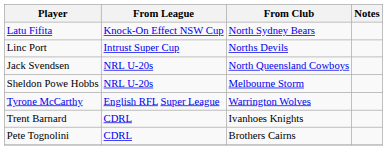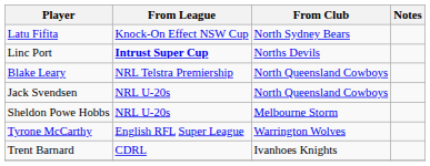 <table class="wikitable" style="font-size:90%">
 <tr bgcolor="#efefef">
 <th width=" ">Player</th>
 <th width=" ">From League</th>
 <th width=" ">From Club</th>
 <th width=" ">Notes</th>
 </tr>
 <tr>
 <td><a href='#'>Latu Fifita</a></td>
 <td><a href='#'>Knock-On Effect NSW Cup</a></td>
 <td> <a href='#'>North Sydney Bears</a></td>
 <td></td>
 </tr>
 <tr>
 <td>Linc Port</td>
-<td><a href='#'>Intrust Super Cup</a></td>
+<td><strong><a href='#'>Intrust Super Cup</a></strong></td>
 <td> <a href='#'>Norths Devils</a></td>
+<td></td>
+</tr>
+<tr>
+<td><a href='#'>Blake Leary</a></td>
+<td><a href='#'>NRL Telstra Premiership</a></td>
+<td> <a href='#'>North Queensland Cowboys</a></td>
 <td></td>
 </tr>
 <tr>
 <td>Jack Svendsen</td>
 <td><a href='#'>NRL U-20s</a></td>
 <td> <a href='#'>North Queensland Cowboys</a></td>
 <td></td>
 </tr>
 <tr>
 <td>Sheldon Powe Hobbs</td>
 <td><a href='#'>NRL U-20s</a></td>
 <td> <a href='#'>Melbourne Storm</a></td>
 <td></td>
 </tr>
 <tr>
 <td><a href='#'>Tyrone McCarthy</a></td>
 <td><a href='#'>English RFL</a> <a href='#'>Super League</a></td>
 <td>  <a href='#'>Warrington Wolves</a></td>
 <td></td>
 </tr>
 <tr>
 <td>Trent Barnard</td>
 <td><a href='#'>CDRL</a></td>
 <td> Ivanhoes Knights</td>
 <td></td>
 </tr>
 <tr>
-<td>Pete Tognolini</td>
-<td><a href='#'>CDRL</a></td>
-<td> Brothers Cairns</td>
-<td></td>
-</tr>
-<tr>
 </tr>
 </table>
